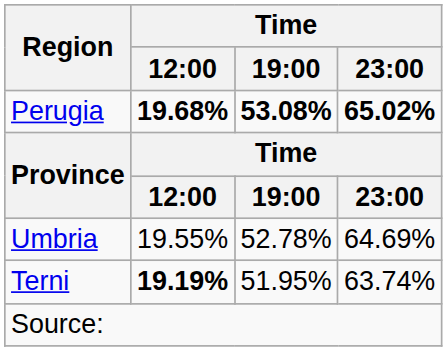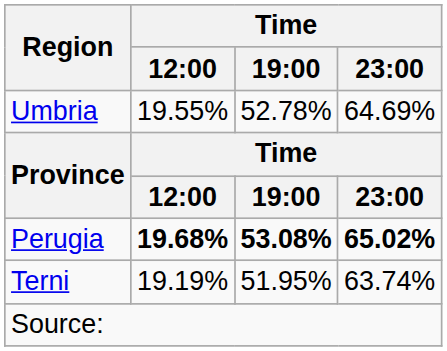 <table class="wikitable" style=text-align:left>
 <tr>
 <th rowspan=2>Region</th>
 <th colspan=3>Time</th>
+</tr>
+<tr>
+<th>12:00</th>
+<th>19:00</th>
+<th>23:00</th>
+</tr>
+<tr>
+<td><a href='#'>Umbria</a></td>
+<td>19.55%</td>
+<td>52.78%</td>
+<td>64.69%</td>
+</tr>
+<tr>
+<th rowspan="2">Province</th>
+<th colspan="3">Time</th>
 </tr>
 <tr>
 <th>12:00</th>
 <th>19:00</th>
 <th>23:00</th>
 </tr>
 <tr>
 <td><a href='#'>Perugia</a></td>
 <td><strong>19.68%</strong></td>
 <td><strong>53.08%</strong></td>
 <td><strong>65.02%</strong></td>
 </tr>
 <tr>
-<th rowspan="2">Province</th>
-<th colspan="3">Time</th>
-</tr>
-<tr>
-<th>12:00</th>
-<th>19:00</th>
-<th>23:00</th>
-</tr>
-<tr>
-<td><a href='#'>Umbria</a></td>
-<td>19.55%</td>
-<td>52.78%</td>
-<td>64.69%</td>
-</tr>
-<tr>
 <td><a href='#'>Terni</a></td>
-<td><strong>19.19%</strong></td>
+<td>19.19%</td>
 <td>51.95%</td>
 <td>63.74%</td>
 </tr>
 <tr>
 <td colspan=4>Source: </td>
 </tr>
 </table>
